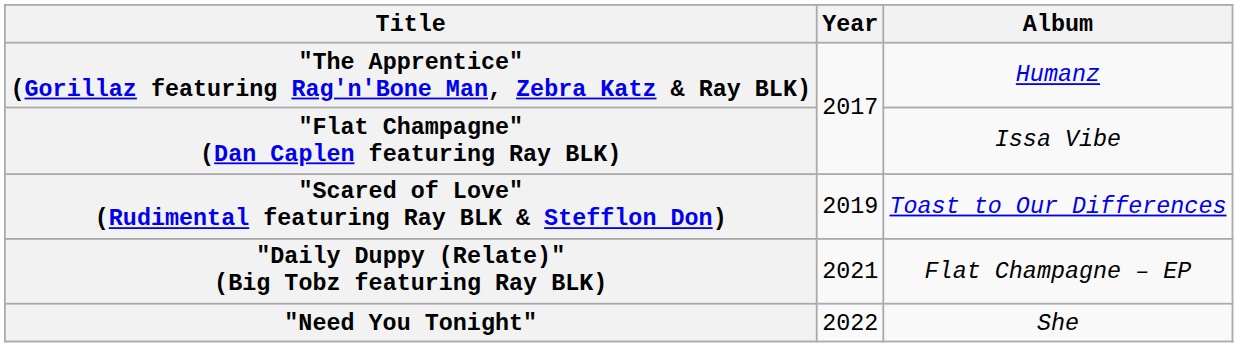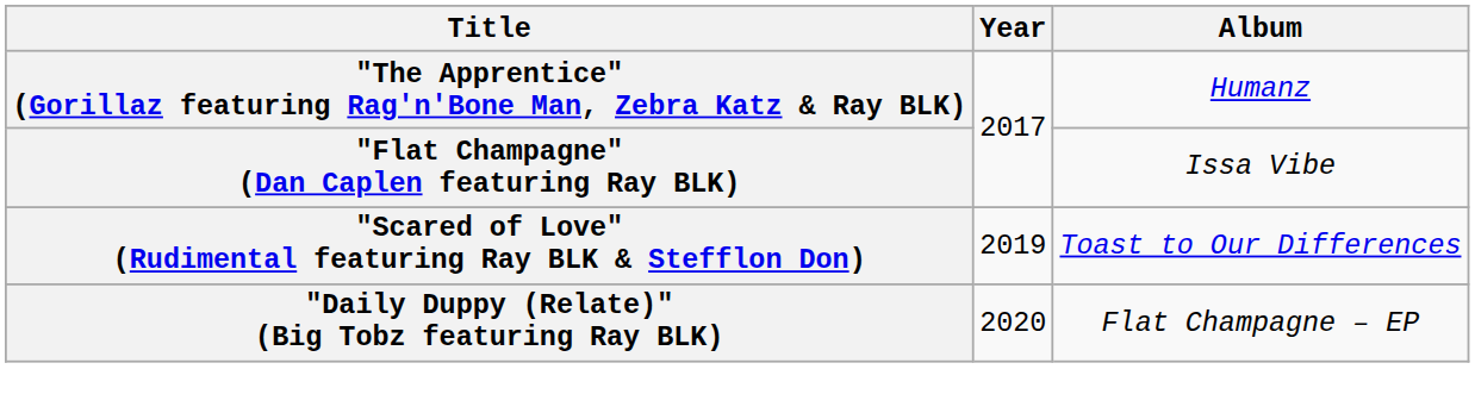 <table class="wikitable plainrowheaders" style="text-align:center;">
 <tr>
 <th scope="col">Title</th>
 <th scope="col" style="width:1em;">Year</th>
 <th scope="col">Album</th>
 </tr>
 <tr>
 <th scope="row">"The Apprentice"<br><span>(<a href='#'>Gorillaz</a> featuring <a href='#'>Rag'n'Bone Man</a>, <a href='#'>Zebra Katz</a> & Ray BLK)</span></th>
 <td rowspan="2">2017</td>
 <td><em><a href='#'>Humanz</a></em></td>
 </tr>
 <tr>
 <th scope="row">"Flat Champagne"<br><span>(<a href='#'>Dan Caplen</a> featuring Ray BLK)</span></th>
 <td><em>Issa Vibe</em></td>
 </tr>
 <tr>
 <th scope="row">"Scared of Love"<br><span>(<a href='#'>Rudimental</a> featuring Ray BLK & <a href='#'>Stefflon Don</a>)</span></th>
 <td>2019</td>
 <td><em><a href='#'>Toast to Our Differences</a></em></td>
 </tr>
 <tr>
 <th scope="row">"Daily Duppy (Relate)"<br><span>(Big Tobz featuring Ray BLK)</span></th>
-<td>2021</td>
+<td>2020</td>
 <td><em>Flat Champagne – EP</em></td>
 </tr>
-<tr>
-<th scope="row">"Need You Tonight"<br></th>
-<td>2022</td>
-<td><em>She</em></td>
-</tr>
 </table>
